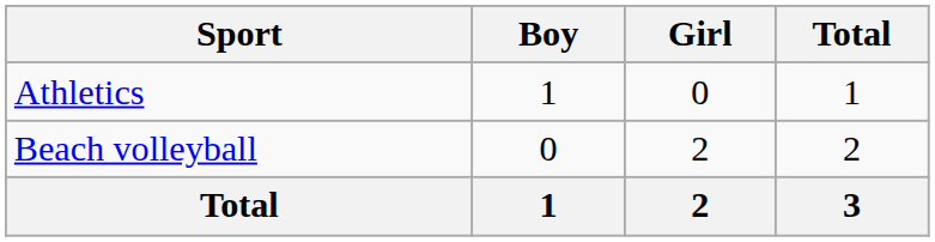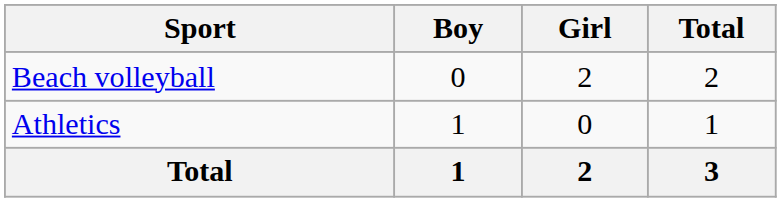 <table class="wikitable" style="text-align:center;">
 <tr>
 <th width=200>Sport</th>
 <th width=60>Boy</th>
 <th width=60>Girl</th>
 <th width=60>Total</th>
 </tr>
 <tr>
+<td align=left><a href='#'>Beach volleyball</a></td>
+<td>0</td>
+<td>2</td>
+<td>2</td>
+</tr>
+<tr>
 <td align=left><a href='#'>Athletics</a></td>
 <td>1</td>
 <td>0</td>
 <td>1</td>
-</tr>
-<tr>
-<td align=left><a href='#'>Beach volleyball</a></td>
-<td>0</td>
-<td>2</td>
-<td>2</td>
 </tr>
 <tr>
 <th>Total</th>
 <th>1</th>
 <th>2</th>
 <th>3</th>
 </tr>
 </table>
